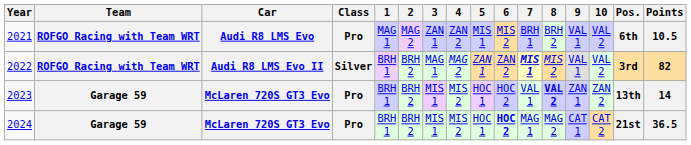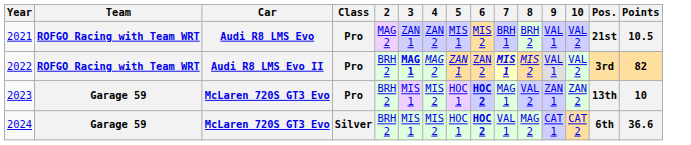 <table class="wikitable" border="1" style="text-align:center; font-size:85%;">
 <tr>
 <th>Year</th>
 <th>Team</th>
 <th>Car</th>
 <th>Class</th>
-<th>1</th>
 <th>2</th>
 <th>3</th>
 <th>4</th>
 <th>5</th>
 <th>6</th>
 <th>7</th>
 <th>8</th>
 <th>9</th>
 <th>10</th>
 <th>Pos.</th>
 <th>Points</th>
 </tr>
 <tr>
 <td><a href='#'>2021</a></td>
 <th nowrap><a href='#'>ROFGO Racing with Team WRT</a></th>
 <th nowrap><a href='#'>Audi R8 LMS Evo</a></th>
 <th>Pro</th>
-<td style="background:#CFCFFF;"><a href='#'>MAG<br>1</a><br></td>
 <td style="background:#EFCFFF;"><a href='#'>MAG<br>2</a><br></td>
 <td style="background:#CFCFFF;"><a href='#'>ZAN<br>1</a><br></td>
 <td style="background:#CFCFFF;"><a href='#'>ZAN<br>2</a><br></td>
 <td style="background:#CFCFFF;"><a href='#'>MIS<br>1</a><br></td>
 <td style="background:#FFDF9F;"><a href='#'>MIS<br>2</a><br></td>
 <td style="background:#CFCFFF;"><a href='#'>BRH<br>1</a><br></td>
 <td style="background:#DFFFDF;"><a href='#'>BRH<br>2</a><br></td>
 <td style="background:#CFCFFF;"><a href='#'>VAL<br>1</a><br></td>
 <td style="background:#CFCFFF;"><a href='#'>VAL <br>2</a><br></td>
-<th>6th</th>
+<th>21st</th>
 <th>10.5</th>
 </tr>
 <tr>
 <td><a href='#'>2022</a></td>
 <th nowrap><a href='#'>ROFGO Racing with Team WRT</a></th>
 <th nowrap><a href='#'>Audi R8 LMS Evo II</a></th>
-<th>Silver</th>
-<td style="background:#EFCFFF;"><a href='#'>BRH<br>1</a><br></td>
+<th>Pro</th>
 <td style="background:#DFFFDF;"><a href='#'>BRH<br>2</a><br></td>
-<td style="background:#DFFFDF;"><a href='#'>MAG<br>1</a><br></td>
+<td style="background:#DFFFDF;"><strong><a href='#'>MAG<br>1</a><br></strong></td>
 <td style="background:#DFFFDF;"><em><a href='#'>MAG<br>2</a></em><br></td>
 <td style="background:#FFDF9F;"><em><a href='#'>ZAN<br>1</a></em><br></td>
 <td style="background:#FFDF9F;"><a href='#'>ZAN<br>2</a><br></td>
 <td style="background:#FFFFBF;"><strong><em><a href='#'>MIS<br>1</a></em></strong><br></td>
 <td style="background:#FFDF9F;"><em><a href='#'>MIS<br>2</a></em><br></td>
 <td style="background:#DFDFDF;"><a href='#'>VAL<br>1</a><br></td>
 <td style="background:#DFFFDF;"><a href='#'>VAL<br>2</a><br></td>
 <th style="background:#FFDF9F;">3rd</th>
 <th style="background:#FFDF9F;">82</th>
 </tr>
 <tr>
 <td><a href='#'>2023</a></td>
 <th nowrap>Garage 59</th>
 <th nowrap><a href='#'>McLaren 720S GT3 Evo</a></th>
 <th>Pro</th>
-<td style="background:#CFCFFF;"><a href='#'>BRH<br>1</a><br></td>
 <td style="background:#DFFFDF;"><a href='#'>BRH<br>2</a><br></td>
 <td style="background:#EFCFFF;"><a href='#'>MIS<br>1</a><br></td>
 <td style="background:#DFFFDF;"><a href='#'>MIS<br>2</a><br></td>
 <td style="background:#EFCFFF;"><a href='#'>HOC<br>1</a><br></td>
-<td style="background:#CFCFFF;"><a href='#'>HOC<br>2</a><br></td>
-<td style="background:#DFFFDF;"><a href='#'>VAL<br>1</a><br></td>
-<td style="background:#CFCFFF;"><strong><a href='#'>VAL<br>2</a><br></strong></td>
+<td style="background:#CFCFFF;"><strong><a href='#'>HOC<br>2</a><br></strong></td>
+<td style="background:#DFFFDF;"><a href='#'>MAG<br>1</a><br></td>
+<td style="background:#CFCFFF;"><a href='#'>VAL<br>2</a><br></td>
 <td style="background:#CFCFFF;"><a href='#'>ZAN<br>1</a><br></td>
 <td style="background:#DFFFDF;"><a href='#'>ZAN<br>2</a><br></td>
 <th>13th</th>
-<th>14</th>
+<th>10</th>
 </tr>
 <tr>
 <td><a href='#'>2024</a></td>
 <th nowrap>Garage 59</th>
 <th nowrap><a href='#'>McLaren 720S GT3 Evo</a></th>
-<th>Pro</th>
-<td style="background:#DFFFDF;"><a href='#'>BRH<br>1</a><br></td>
+<th>Silver</th>
 <td style="background:#DFFFDF;"><a href='#'>BRH<br>2</a><br></td>
 <td style="background:#DFFFDF;"><a href='#'>MIS<br>1</a><br></td>
 <td style="background:#DFFFDF;"><a href='#'>MIS<br>2</a><br></td>
 <td style="background:#DFFFDF;"><a href='#'>HOC<br>1</a><br></td>
 <td style="background:#DFFFDF;"><strong><a href='#'>HOC<br>2</a><br></strong></td>
-<td style="background:#DFFFDF;"><a href='#'>MAG<br>1</a><br></td>
+<td style="background:#DFFFDF;"><a href='#'>VAL<br>1</a><br></td>
 <td style="background:#DFFFDF;"><a href='#'>MAG<br>2</a><br></td>
 <td style="background:#CFCFFF;"><a href='#'>CAT<br>1</a><br></td>
 <td style="background:#FFDF9F;"><a href='#'>CAT<br>2</a><br></td>
-<th>21st</th>
-<th>36.5</th>
+<th>6th</th>
+<th>36.6</th>
 </tr>
 </table>
